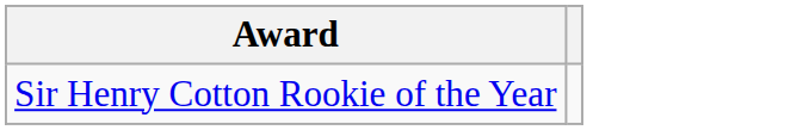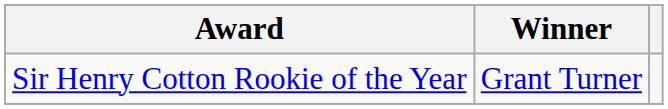 <table class="wikitable">
 <tr>
 <th>Award</th>
+<th>Winner</th>
 <th></th>
 </tr>
 <tr>
 <td><a href='#'>Sir Henry Cotton Rookie of the Year</a></td>
+<td> <a href='#'>Grant Turner</a></td>
 <td></td>
 </tr>
 </table>
